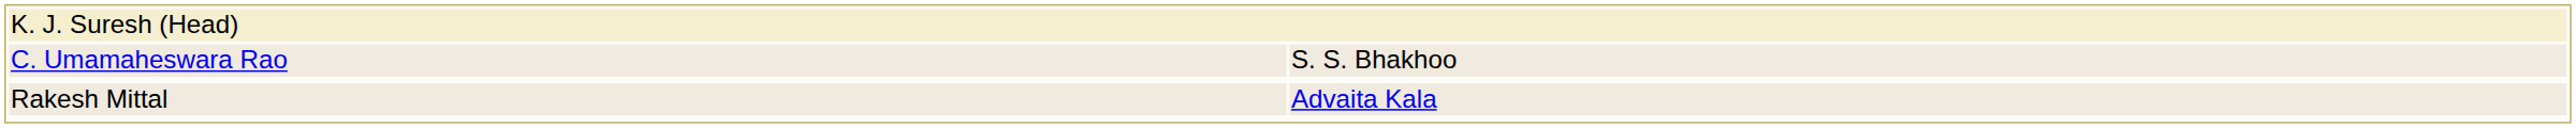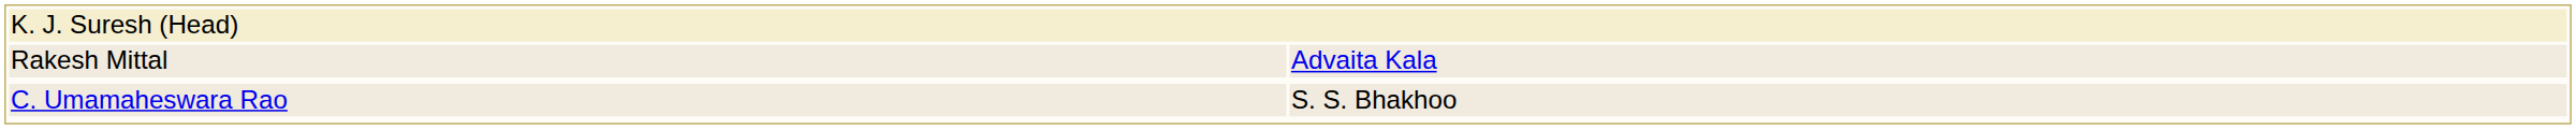 <table style="width:100%;border: 1px solid #BEB168;background-color:#FDFCF6;">
 <tr>
 <td colspan="2" style="background-color:#F5EFD0;"> K. J. Suresh (Head)</td>
+</tr>
+<tr style="background-color:#F0EADF;">
+<td style="width:50%"> Rakesh Mittal</td>
+<td style="width:50%"> <a href='#'>Advaita Kala</a></td>
+</tr>
+<tr style="vertical-align:top;">
 </tr>
 <tr style="background-color:#F0EADF;">
 <td style="width:50%"> <a href='#'>C. Umamaheswara Rao</a></td>
 <td style="width:50%"> S. S. Bhakhoo</td>
 </tr>
 <tr style="vertical-align:top;">
 </tr>
-<tr style="background-color:#F0EADF;">
-<td style="width:50%"> Rakesh Mittal</td>
-<td style="width:50%"> <a href='#'>Advaita Kala</a></td>
-</tr>
-<tr style="vertical-align:top;">
-</tr>
 </table>
